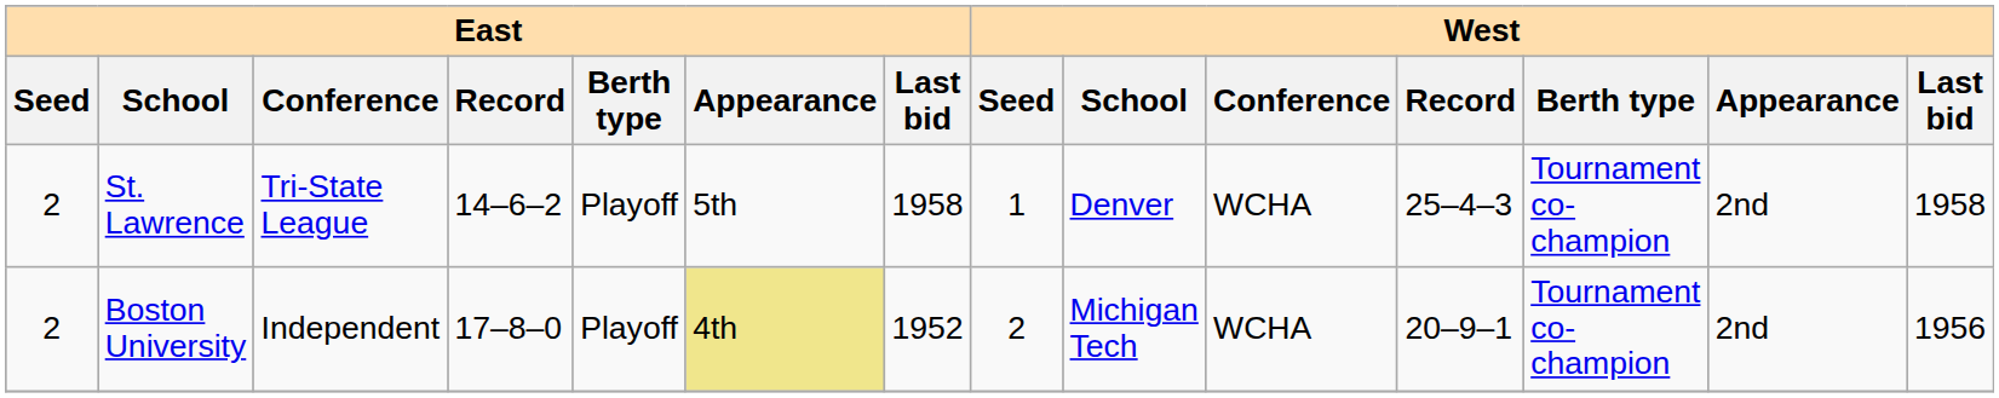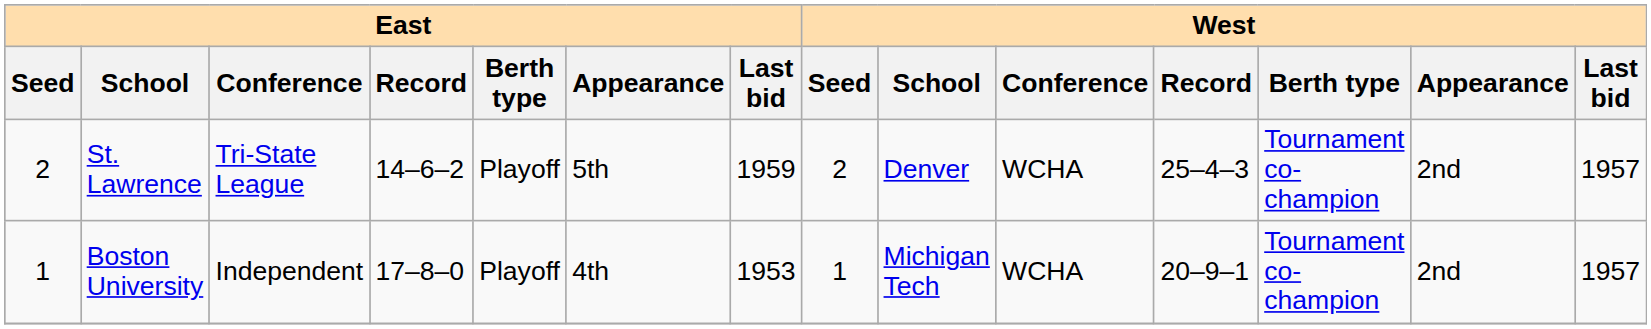 <table class="wikitable">
 <tr>
 <th colspan="7" style="background:#ffdead;">East</th>
 <th colspan="7" style="background:#ffdead;">West</th>
 </tr>
 <tr>
 <th>Seed</th>
 <th>School</th>
 <th>Conference</th>
 <th>Record</th>
 <th>Berth type</th>
 <th>Appearance</th>
 <th>Last bid</th>
 <th>Seed</th>
 <th>School</th>
 <th>Conference</th>
 <th>Record</th>
 <th>Berth type</th>
 <th>Appearance</th>
 <th>Last bid</th>
 </tr>
 <tr>
 <td align=center>2</td>
 <td><a href='#'>St. Lawrence</a></td>
 <td><a href='#'>Tri-State League</a></td>
 <td>14–6–2</td>
 <td>Playoff</td>
 <td>5th</td>
-<td>1958</td>
-<td align=center>1</td>
+<td>1959</td>
+<td align=center>2</td>
 <td><a href='#'>Denver</a></td>
 <td>WCHA</td>
 <td>25–4–3</td>
 <td><a href='#'>Tournament co-champion</a></td>
 <td>2nd</td>
-<td>1958</td>
+<td>1957</td>
 </tr>
 <tr>
-<td align=center>2</td>
+<td align=center>1</td>
 <td><a href='#'>Boston University</a></td>
 <td>Independent</td>
 <td>17–8–0</td>
 <td>Playoff</td>
-<td style="background: khaki;">4th</td>
-<td>1952</td>
-<td align=center>2</td>
+<td>4th</td>
+<td>1953</td>
+<td align=center>1</td>
 <td><a href='#'>Michigan Tech</a></td>
 <td>WCHA</td>
 <td>20–9–1</td>
 <td><a href='#'>Tournament co-champion</a></td>
 <td>2nd</td>
-<td>1956</td>
+<td>1957</td>
 </tr>
 <tr>
 </tr>
 </table>
